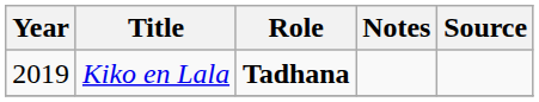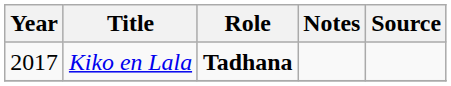 <table class="wikitable sortable" >
 <tr>
 <th>Year</th>
 <th>Title</th>
 <th>Role</th>
 <th class="unsortable">Notes </th>
 <th class="unsortable">Source </th>
 </tr>
 <tr>
-<td>2019</td>
+<td>2017</td>
 <td><em><a href='#'>Kiko en Lala</a></em></td>
 <td><strong>Tadhana</strong></td>
 <td></td>
 <td></td>
 </tr>
 <tr>
 </tr>
 </table>
